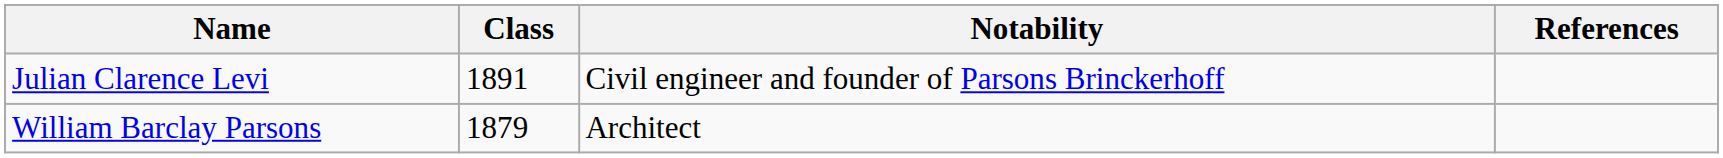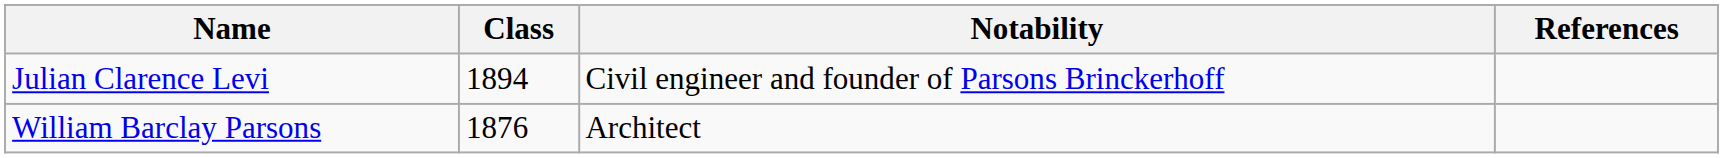 <table class="wikitable sortable" style="width:100%;">
 <tr>
 <th>Name</th>
 <th>Class</th>
 <th>Notability</th>
 <th>References</th>
 </tr>
 <tr>
 <td><a href='#'>Julian Clarence Levi</a></td>
-<td>1891</td>
+<td>1894</td>
 <td>Civil engineer and founder of <a href='#'>Parsons Brinckerhoff</a></td>
 <td></td>
 </tr>
 <tr>
 <td><a href='#'>William Barclay Parsons</a></td>
-<td>1879</td>
+<td>1876</td>
 <td>Architect</td>
 <td></td>
 </tr>
 </table>
